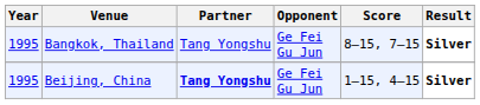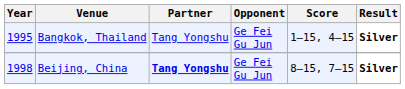 <table class="sortable wikitable" style="font-size: 90%;">
 <tr>
 <th>Year</th>
 <th>Venue</th>
 <th>Partner</th>
 <th>Opponent</th>
 <th>Score</th>
 <th>Result</th>
 </tr>
 <tr style="background:#ECF2FF">
 <td align="center"><a href='#'>1995</a></td>
 <td align="left"><a href='#'>Bangkok, Thailand</a></td>
 <td align="left"> <a href='#'>Tang Yongshu</a></td>
 <td align="left"> <a href='#'>Ge Fei</a> <br>  <a href='#'>Gu Jun</a></td>
-<td align="left">8–15, 7–15</td>
+<td align="left">1–15, 4–15</td>
 <td style="text-align:left; background:white"> <strong>Silver</strong></td>
 </tr>
 <tr>
 </tr>
 <tr style="background:#ECF2FF">
-<td align="center"><a href='#'>1995</a></td>
+<td align="center"><a href='#'>1998</a></td>
 <td align="left"><a href='#'>Beijing, China</a></td>
 <td align="left"><strong> <a href='#'>Tang Yongshu</a></strong></td>
 <td align="left"> <a href='#'>Ge Fei</a> <br>  <a href='#'>Gu Jun</a></td>
-<td align="left">1–15, 4–15</td>
+<td align="left">8–15, 7–15</td>
 <td style="text-align:left; background:white"> <strong>Silver</strong></td>
 </tr>
 </table>
